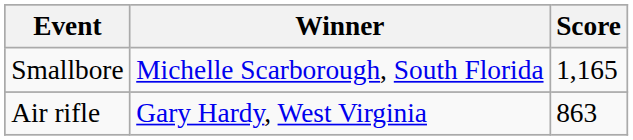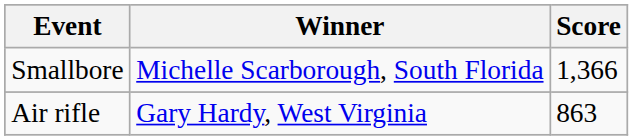 <table class="wikitable sortable">
 <tr>
 <th>Event</th>
 <th>Winner</th>
 <th>Score</th>
 </tr>
 <tr>
 <td>Smallbore</td>
 <td><a href='#'>Michelle Scarborough</a>, <a href='#'>South Florida</a></td>
-<td>1,165</td>
+<td>1,366</td>
 </tr>
 <tr>
 <td>Air rifle</td>
 <td><a href='#'>Gary Hardy</a>, <a href='#'>West Virginia</a></td>
 <td>863</td>
 </tr>
 </table>
